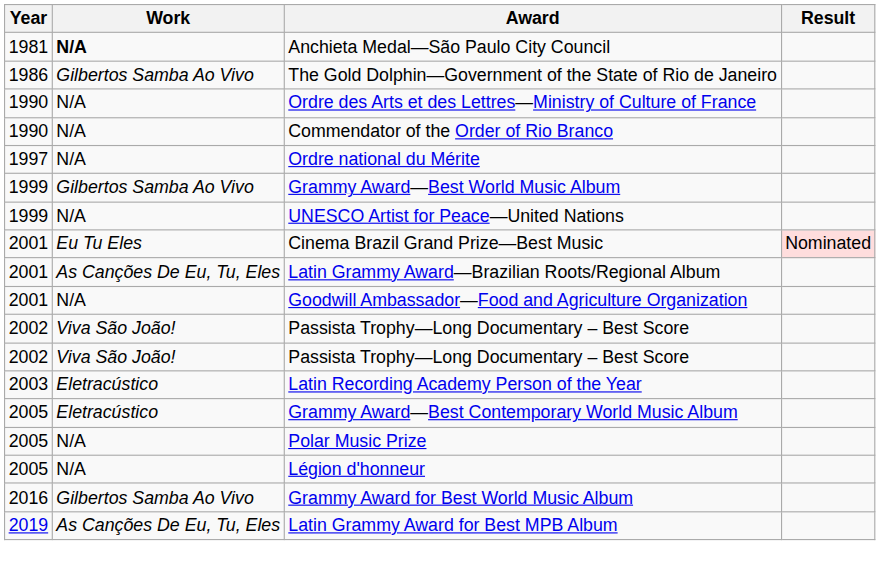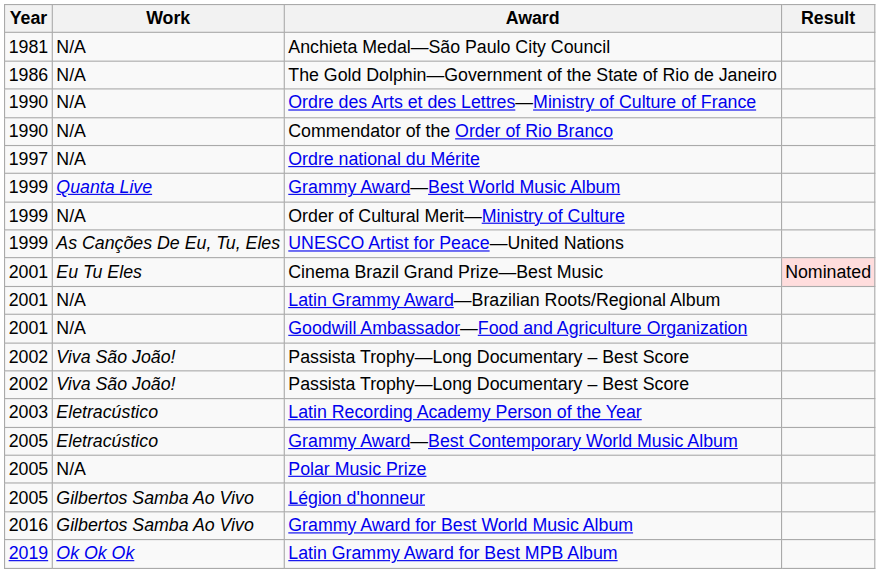 <table class="wikitable">
 <tr>
 <th>Year</th>
 <th>Work</th>
 <th>Award</th>
 <th>Result</th>
 </tr>
 <tr>
 <td>1981</td>
-<td><strong>N/A</strong></td>
+<td>N/A</td>
 <td>Anchieta Medal—São Paulo City Council</td>
 <td></td>
 </tr>
 <tr>
 <td>1986</td>
-<td><em>Gilbertos Samba Ao Vivo</em></td>
+<td>N/A</td>
 <td>The Gold Dolphin—Government of the State of Rio de Janeiro</td>
 <td></td>
 </tr>
 <tr>
 <td>1990</td>
 <td>N/A</td>
 <td><a href='#'>Ordre des Arts et des Lettres</a>—<a href='#'>Ministry of Culture of France</a></td>
 <td></td>
 </tr>
 <tr>
 <td>1990</td>
 <td>N/A</td>
 <td>Commendator of the <a href='#'>Order of Rio Branco</a></td>
 <td></td>
 </tr>
 <tr>
 <td>1997</td>
 <td>N/A</td>
 <td><a href='#'>Ordre national du Mérite</a></td>
 <td></td>
 </tr>
 <tr>
 <td>1999</td>
-<td><em>Gilbertos Samba Ao Vivo</em></td>
+<td><em><a href='#'>Quanta Live</a></em></td>
 <td><a href='#'>Grammy Award</a>—<a href='#'>Best World Music Album</a></td>
 <td></td>
 </tr>
 <tr>
 <td>1999</td>
 <td>N/A</td>
+<td>Order of Cultural Merit—<a href='#'>Ministry of Culture</a></td>
+<td></td>
+</tr>
+<tr>
+<td>1999</td>
+<td><em>As Canções De Eu, Tu, Eles</em></td>
 <td><a href='#'>UNESCO Artist for Peace</a>—United Nations</td>
 <td></td>
 </tr>
 <tr>
 <td>2001</td>
 <td><em>Eu Tu Eles</em></td>
 <td>Cinema Brazil Grand Prize—Best Music</td>
 <td style="background:#fdd;">Nominated</td>
 </tr>
 <tr>
 <td>2001</td>
-<td><em>As Canções De Eu, Tu, Eles</em></td>
+<td>N/A</td>
 <td><a href='#'>Latin Grammy Award</a>—Brazilian Roots/Regional Album</td>
 <td></td>
 </tr>
 <tr>
 <td>2001</td>
 <td>N/A</td>
 <td><a href='#'>Goodwill Ambassador</a>—<a href='#'>Food and Agriculture Organization</a></td>
 <td></td>
 </tr>
 <tr>
 <td>2002</td>
 <td><em>Viva São João!</em></td>
 <td>Passista Trophy—Long Documentary – Best Score</td>
 <td></td>
 </tr>
 <tr>
 <td>2002</td>
 <td><em>Viva São João!</em></td>
 <td>Passista Trophy—Long Documentary – Best Score</td>
 <td></td>
 </tr>
 <tr>
 <td>2003</td>
 <td><em>Eletracústico</em></td>
 <td><a href='#'>Latin Recording Academy Person of the Year</a></td>
 <td></td>
 </tr>
 <tr>
 <td>2005</td>
 <td><em>Eletracústico</em></td>
 <td><a href='#'>Grammy Award</a>—<a href='#'>Best Contemporary World Music Album</a></td>
 <td></td>
 </tr>
 <tr>
 <td>2005</td>
 <td>N/A</td>
 <td><a href='#'>Polar Music Prize</a></td>
 <td></td>
 </tr>
 <tr>
 <td>2005</td>
-<td>N/A</td>
+<td><em>Gilbertos Samba Ao Vivo</em></td>
 <td><a href='#'>Légion d'honneur</a></td>
 <td></td>
 </tr>
 <tr>
 <td>2016</td>
 <td><em>Gilbertos Samba Ao Vivo</em></td>
 <td><a href='#'>Grammy Award for Best World Music Album</a></td>
 <td></td>
 </tr>
 <tr>
 <td><a href='#'>2019</a></td>
-<td><em>As Canções De Eu, Tu, Eles</em></td>
+<td><em><a href='#'>Ok Ok Ok</a></em></td>
 <td><a href='#'>Latin Grammy Award for Best MPB Album</a></td>
 <td></td>
 </tr>
 </table>
